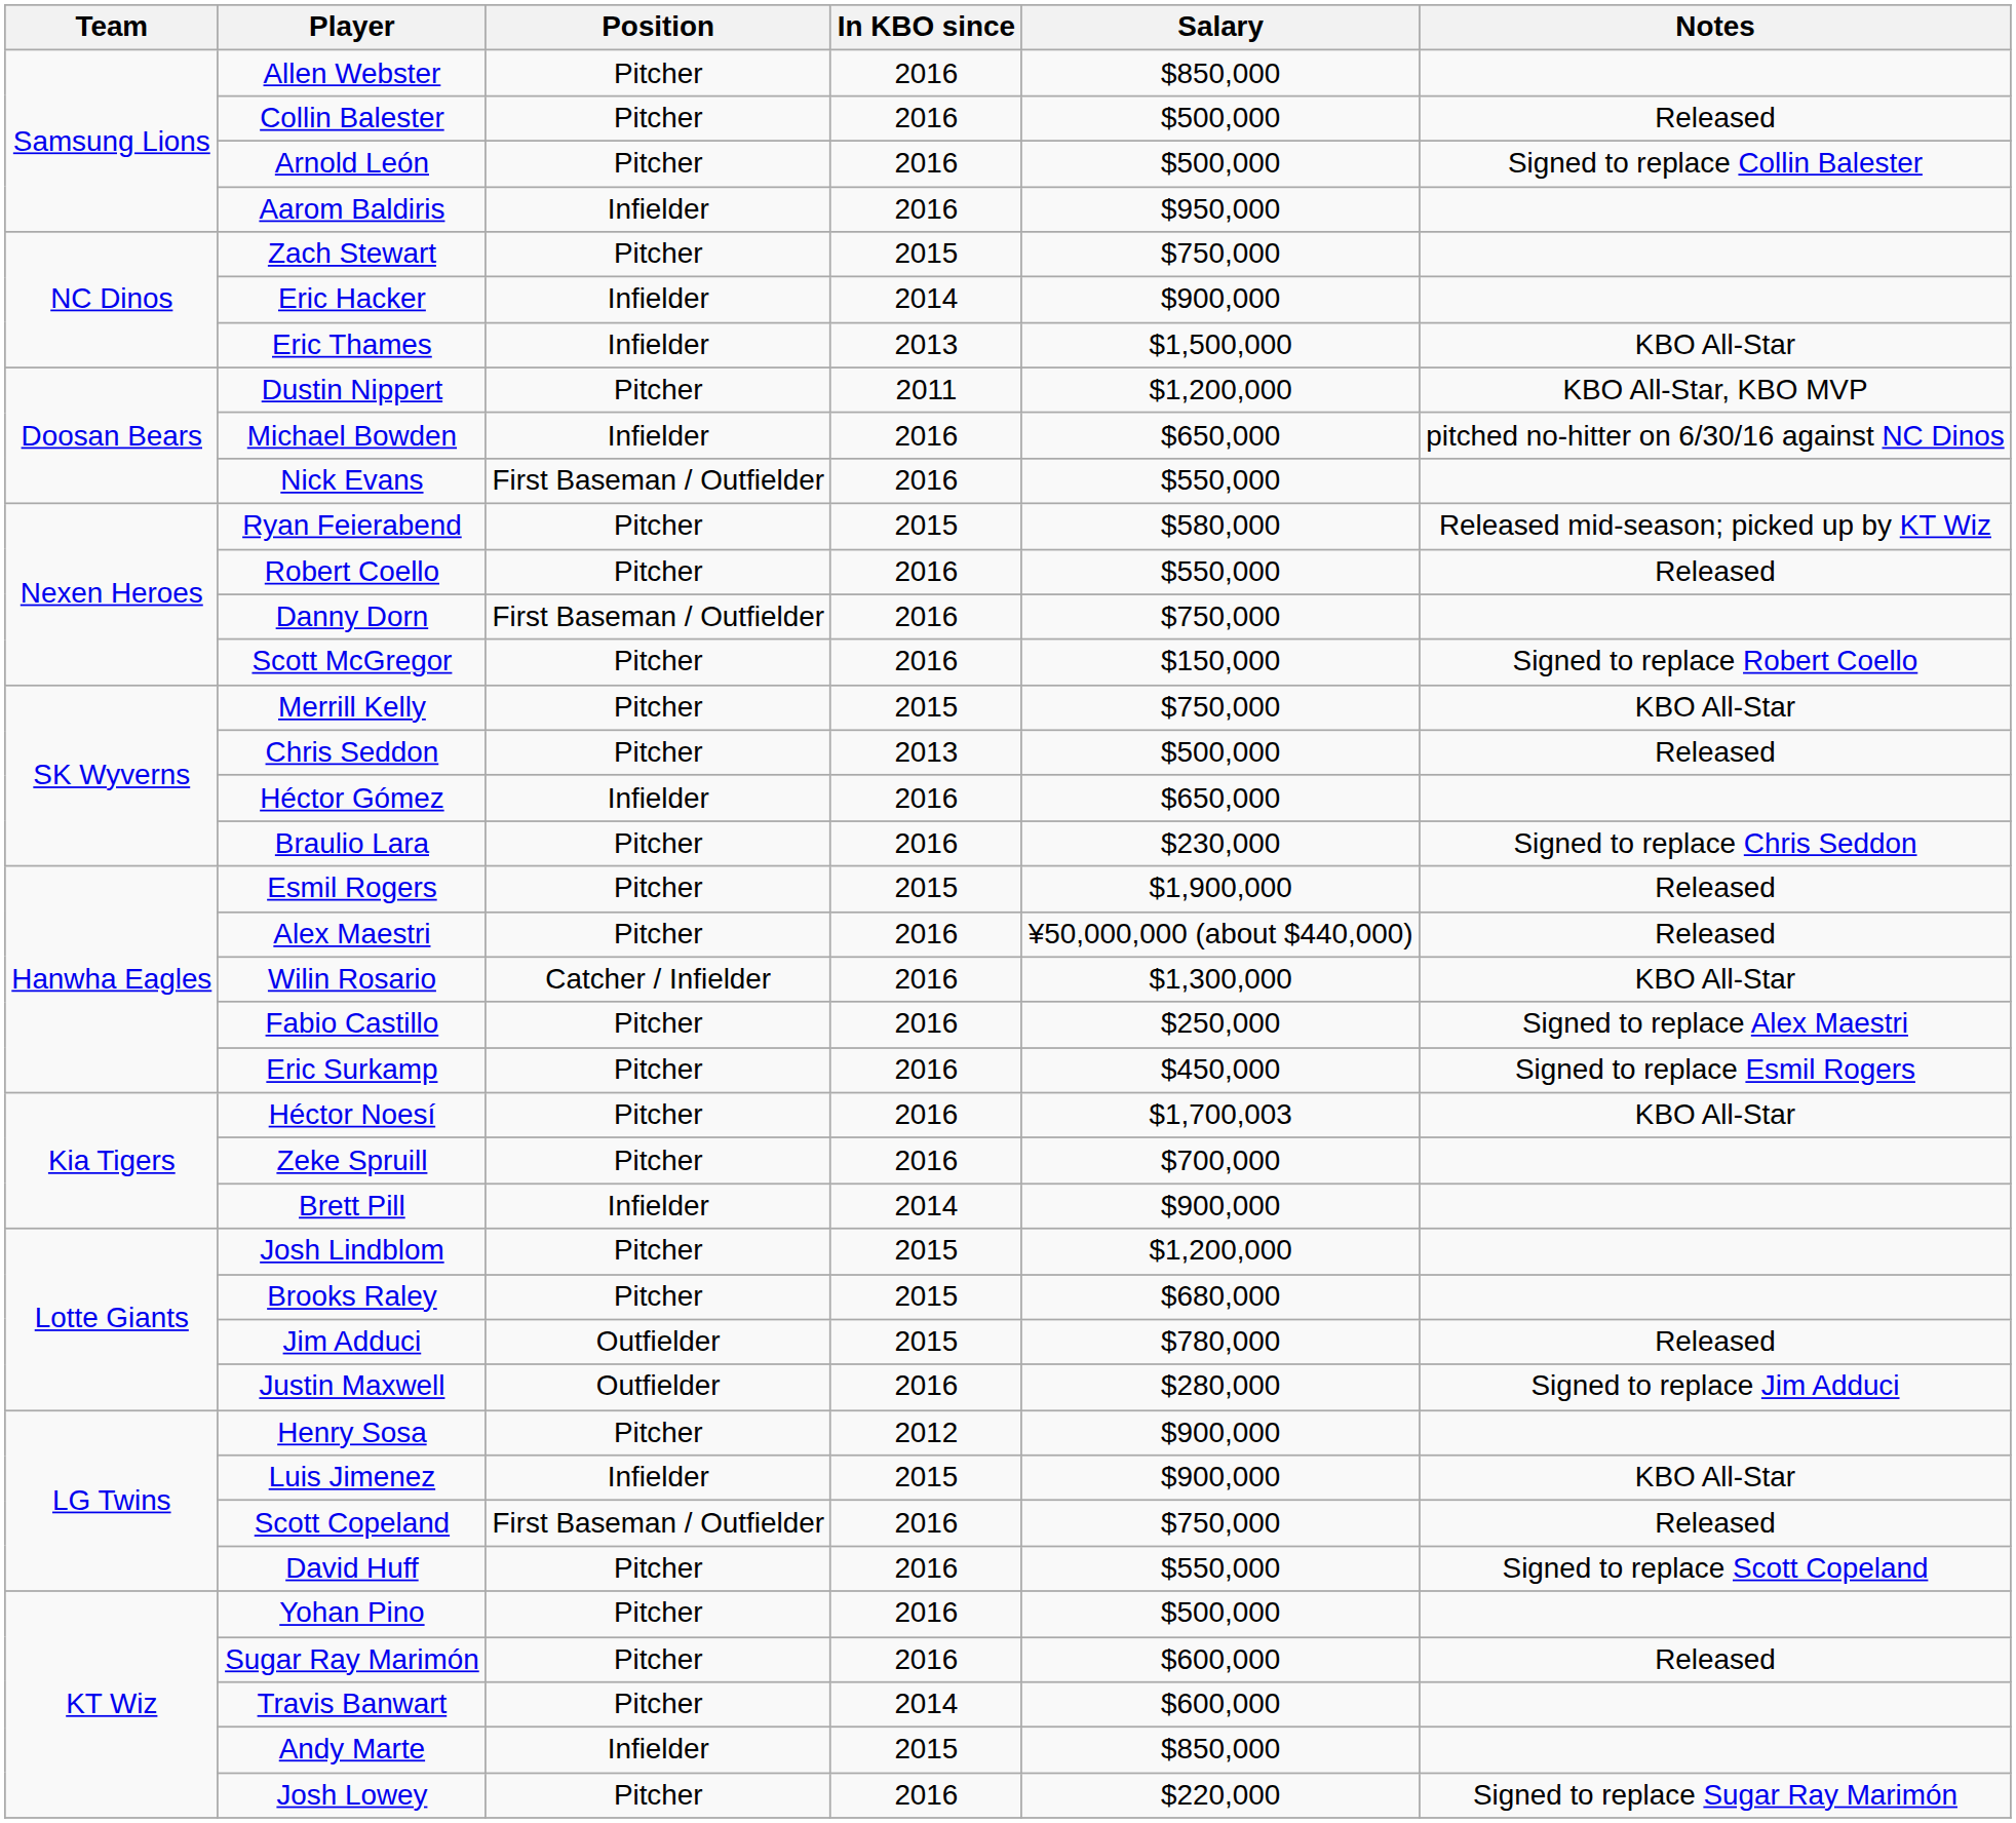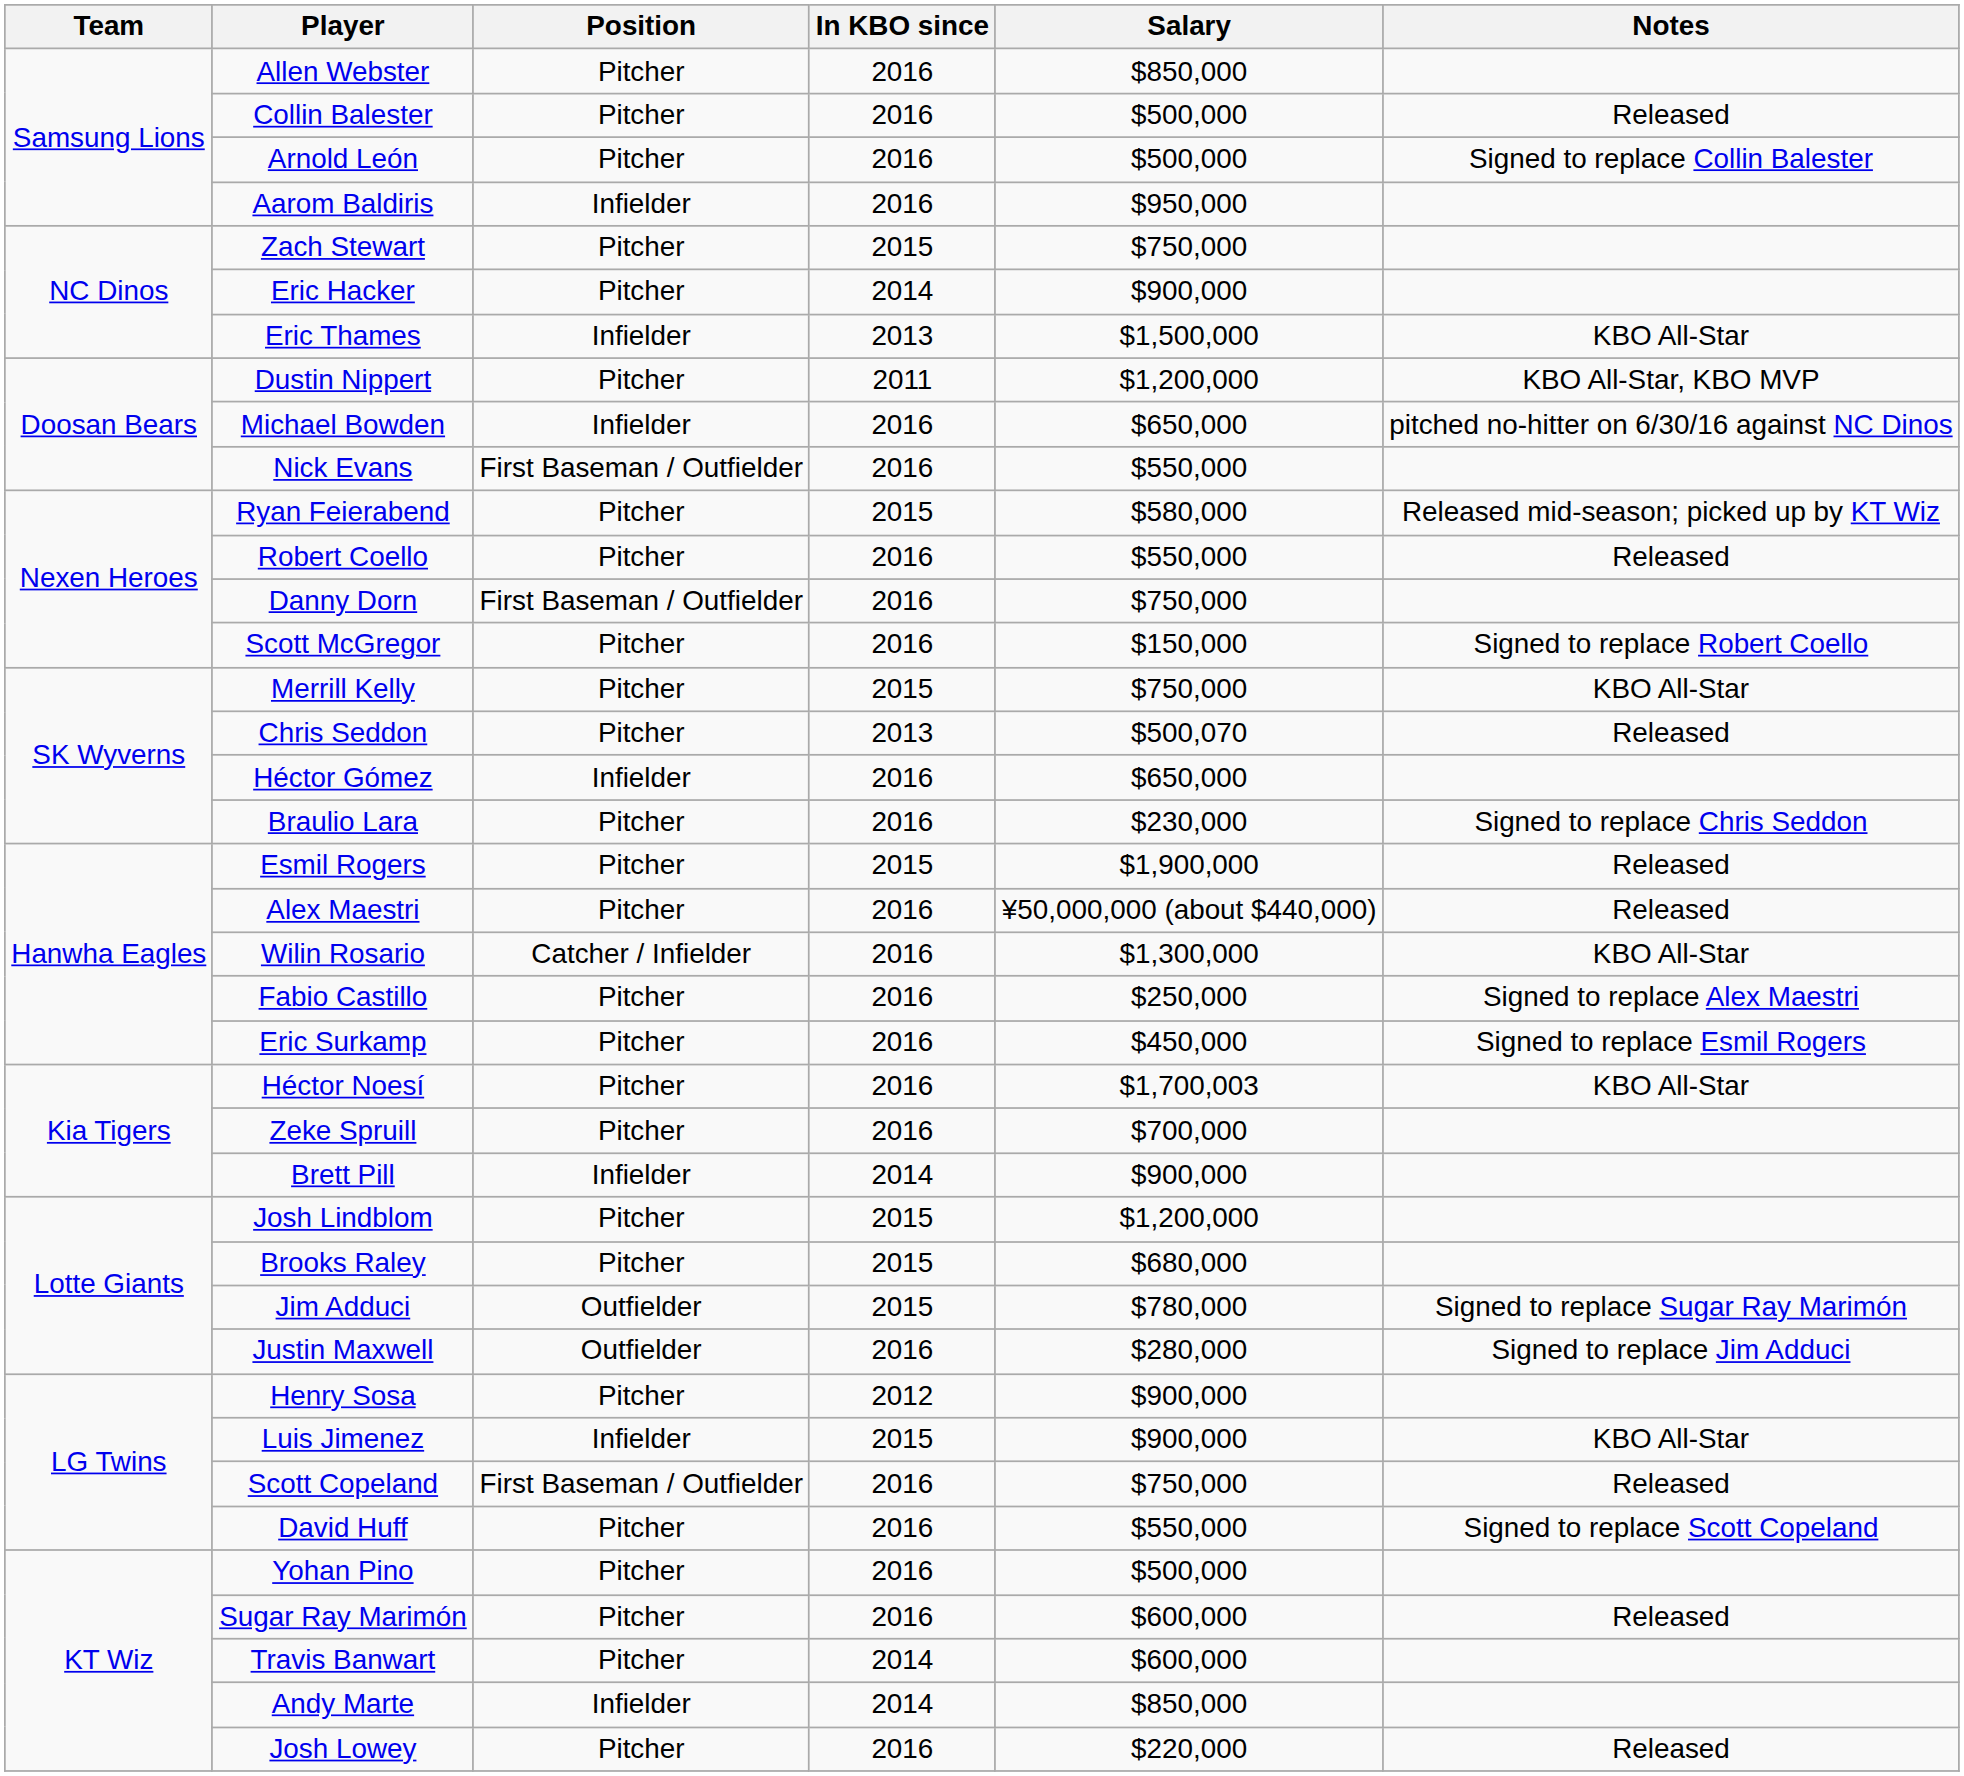 <table class="wikitable" style="text-align:center;">
 <tr>
 <th>Team</th>
 <th>Player</th>
 <th>Position</th>
 <th>In KBO since</th>
 <th>Salary</th>
 <th>Notes</th>
 </tr>
 <tr>
 <td rowspan=4><a href='#'>Samsung Lions</a></td>
 <td><a href='#'>Allen Webster</a></td>
 <td>Pitcher</td>
 <td>2016</td>
 <td>$850,000</td>
 <td></td>
 </tr>
 <tr>
 <td><a href='#'>Collin Balester</a></td>
 <td>Pitcher</td>
 <td>2016</td>
 <td>$500,000</td>
 <td>Released</td>
 </tr>
 <tr>
 <td><a href='#'>Arnold León</a></td>
 <td>Pitcher</td>
 <td>2016</td>
 <td>$500,000</td>
 <td>Signed to replace <a href='#'>Collin Balester</a></td>
 </tr>
 <tr>
 <td><a href='#'>Aarom Baldiris</a></td>
 <td>Infielder</td>
 <td>2016</td>
 <td>$950,000</td>
 <td></td>
 </tr>
 <tr>
 <td rowspan=3><a href='#'>NC Dinos</a></td>
 <td><a href='#'>Zach Stewart</a></td>
 <td>Pitcher</td>
 <td>2015</td>
 <td>$750,000</td>
 <td></td>
 </tr>
 <tr>
 <td><a href='#'>Eric Hacker</a></td>
-<td>Infielder</td>
+<td>Pitcher</td>
 <td>2014</td>
 <td>$900,000</td>
 <td></td>
 </tr>
 <tr>
 <td><a href='#'>Eric Thames</a></td>
 <td>Infielder</td>
 <td>2013</td>
 <td>$1,500,000</td>
 <td>KBO All-Star</td>
 </tr>
 <tr>
 <td rowspan=3><a href='#'>Doosan Bears</a></td>
 <td><a href='#'>Dustin Nippert</a></td>
 <td>Pitcher</td>
 <td>2011</td>
 <td>$1,200,000</td>
 <td>KBO All-Star, KBO MVP</td>
 </tr>
 <tr>
 <td><a href='#'>Michael Bowden</a></td>
 <td>Infielder</td>
 <td>2016</td>
 <td>$650,000</td>
 <td>pitched no-hitter on 6/30/16 against <a href='#'>NC Dinos</a></td>
 </tr>
 <tr>
 <td><a href='#'>Nick Evans</a></td>
 <td>First Baseman / Outfielder</td>
 <td>2016</td>
 <td>$550,000</td>
 <td></td>
 </tr>
 <tr>
 <td rowspan=4><a href='#'>Nexen Heroes</a></td>
 <td><a href='#'>Ryan Feierabend</a></td>
 <td>Pitcher</td>
 <td>2015</td>
 <td>$580,000</td>
 <td>Released mid-season; picked up by <a href='#'>KT Wiz</a></td>
 </tr>
 <tr>
 <td><a href='#'>Robert Coello</a></td>
 <td>Pitcher</td>
 <td>2016</td>
 <td>$550,000</td>
 <td>Released</td>
 </tr>
 <tr>
 <td><a href='#'>Danny Dorn</a></td>
 <td>First Baseman / Outfielder</td>
 <td>2016</td>
 <td>$750,000</td>
 <td></td>
 </tr>
 <tr>
 <td><a href='#'>Scott McGregor</a></td>
 <td>Pitcher</td>
 <td>2016</td>
 <td>$150,000</td>
 <td>Signed to replace <a href='#'>Robert Coello</a></td>
 </tr>
 <tr>
 <td rowspan=4><a href='#'>SK Wyverns</a></td>
 <td><a href='#'>Merrill Kelly</a></td>
 <td>Pitcher</td>
 <td>2015</td>
 <td>$750,000</td>
 <td>KBO All-Star</td>
 </tr>
 <tr>
 <td><a href='#'>Chris Seddon</a></td>
 <td>Pitcher</td>
 <td>2013</td>
-<td>$500,000</td>
+<td>$500,070</td>
 <td>Released</td>
 </tr>
 <tr>
 <td><a href='#'>Héctor Gómez</a></td>
 <td>Infielder</td>
 <td>2016</td>
 <td>$650,000</td>
 <td></td>
 </tr>
 <tr>
 <td><a href='#'>Braulio Lara</a></td>
 <td>Pitcher</td>
 <td>2016</td>
 <td>$230,000</td>
 <td>Signed to replace <a href='#'>Chris Seddon</a></td>
 </tr>
 <tr>
 <td rowspan=5><a href='#'>Hanwha Eagles</a></td>
 <td><a href='#'>Esmil Rogers</a></td>
 <td>Pitcher</td>
 <td>2015</td>
 <td>$1,900,000</td>
 <td>Released</td>
 </tr>
 <tr>
 <td><a href='#'>Alex Maestri</a></td>
 <td>Pitcher</td>
 <td>2016</td>
 <td>¥50,000,000 (about $440,000)</td>
 <td>Released</td>
 </tr>
 <tr>
 <td><a href='#'>Wilin Rosario</a></td>
 <td>Catcher / Infielder</td>
 <td>2016</td>
 <td>$1,300,000</td>
 <td>KBO All-Star</td>
 </tr>
 <tr>
 <td><a href='#'>Fabio Castillo</a></td>
 <td>Pitcher</td>
 <td>2016</td>
 <td>$250,000</td>
 <td>Signed to replace <a href='#'>Alex Maestri</a></td>
 </tr>
 <tr>
 <td><a href='#'>Eric Surkamp</a></td>
 <td>Pitcher</td>
 <td>2016</td>
 <td>$450,000</td>
 <td>Signed to replace <a href='#'>Esmil Rogers</a></td>
 </tr>
 <tr>
 <td rowspan=3><a href='#'>Kia Tigers</a></td>
 <td><a href='#'>Héctor Noesí</a></td>
 <td>Pitcher</td>
 <td>2016</td>
 <td>$1,700,003</td>
 <td>KBO All-Star</td>
 </tr>
 <tr>
 <td><a href='#'>Zeke Spruill</a></td>
 <td>Pitcher</td>
 <td>2016</td>
 <td>$700,000</td>
 <td></td>
 </tr>
 <tr>
 <td><a href='#'>Brett Pill</a></td>
 <td>Infielder</td>
 <td>2014</td>
 <td>$900,000</td>
 <td></td>
 </tr>
 <tr>
 <td rowspan=4><a href='#'>Lotte Giants</a></td>
 <td><a href='#'>Josh Lindblom</a></td>
 <td>Pitcher</td>
 <td>2015</td>
 <td>$1,200,000</td>
 <td></td>
 </tr>
 <tr>
 <td><a href='#'>Brooks Raley</a></td>
 <td>Pitcher</td>
 <td>2015</td>
 <td>$680,000</td>
 <td></td>
 </tr>
 <tr>
 <td><a href='#'>Jim Adduci</a></td>
 <td>Outfielder</td>
 <td>2015</td>
 <td>$780,000</td>
-<td>Released</td>
+<td>Signed to replace <a href='#'>Sugar Ray Marimón</a></td>
 </tr>
 <tr>
 <td><a href='#'>Justin Maxwell</a></td>
 <td>Outfielder</td>
 <td>2016</td>
 <td>$280,000</td>
 <td>Signed to replace <a href='#'>Jim Adduci</a></td>
 </tr>
 <tr>
 <td rowspan=4><a href='#'>LG Twins</a></td>
 <td><a href='#'>Henry Sosa</a></td>
 <td>Pitcher</td>
 <td>2012</td>
 <td>$900,000</td>
 <td></td>
 </tr>
 <tr>
 <td><a href='#'>Luis Jimenez</a></td>
 <td>Infielder</td>
 <td>2015</td>
 <td>$900,000</td>
 <td>KBO All-Star</td>
 </tr>
 <tr>
 <td><a href='#'>Scott Copeland</a></td>
 <td>First Baseman / Outfielder</td>
 <td>2016</td>
 <td>$750,000</td>
 <td>Released</td>
 </tr>
 <tr>
 <td><a href='#'>David Huff</a></td>
 <td>Pitcher</td>
 <td>2016</td>
 <td>$550,000</td>
 <td>Signed to replace <a href='#'>Scott Copeland</a></td>
 </tr>
 <tr>
 <td rowspan=5><a href='#'>KT Wiz</a></td>
 <td><a href='#'>Yohan Pino</a></td>
 <td>Pitcher</td>
 <td>2016</td>
 <td>$500,000</td>
 <td></td>
 </tr>
 <tr>
 <td><a href='#'>Sugar Ray Marimón</a></td>
 <td>Pitcher</td>
 <td>2016</td>
 <td>$600,000</td>
 <td>Released</td>
 </tr>
 <tr>
 <td><a href='#'>Travis Banwart</a></td>
 <td>Pitcher</td>
 <td>2014</td>
 <td>$600,000</td>
 <td></td>
 </tr>
 <tr>
 <td><a href='#'>Andy Marte</a></td>
 <td>Infielder</td>
-<td>2015</td>
+<td>2014</td>
 <td>$850,000</td>
 <td></td>
 </tr>
 <tr>
 <td><a href='#'>Josh Lowey</a></td>
 <td>Pitcher</td>
 <td>2016</td>
 <td>$220,000</td>
-<td>Signed to replace <a href='#'>Sugar Ray Marimón</a></td>
+<td>Released</td>
 </tr>
 </table>
